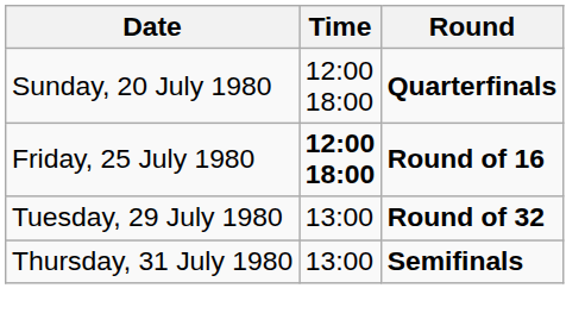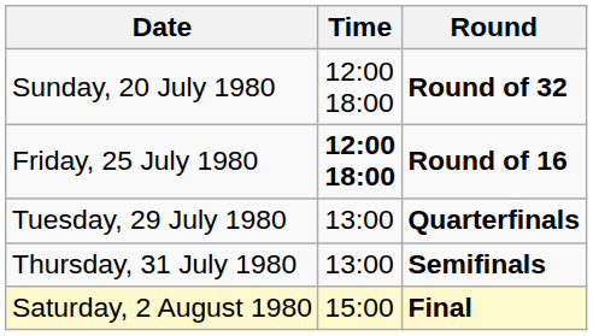 <table class="wikitable">
 <tr>
 <th>Date</th>
 <th>Time</th>
 <th>Round</th>
 </tr>
 <tr>
 <td>Sunday, 20 July 1980</td>
 <td>12:00<br>18:00</td>
-<td><strong>Quarterfinals</strong></td>
+<td><strong>Round of 32</strong></td>
 </tr>
 <tr>
 <td>Friday, 25 July 1980</td>
 <td><strong>12:00<br>18:00</strong></td>
 <td><strong>Round of 16</strong></td>
 </tr>
 <tr>
 <td>Tuesday, 29 July 1980</td>
 <td>13:00</td>
-<td><strong>Round of 32</strong></td>
+<td><strong>Quarterfinals</strong></td>
 </tr>
 <tr>
 <td>Thursday, 31 July 1980</td>
 <td>13:00</td>
 <td><strong>Semifinals</strong></td>
 </tr>
+<tr style=background:lemonchiffon>
+<td>Saturday, 2 August 1980</td>
+<td>15:00</td>
+<td><strong>Final</strong></td>
+</tr>
 </table>
